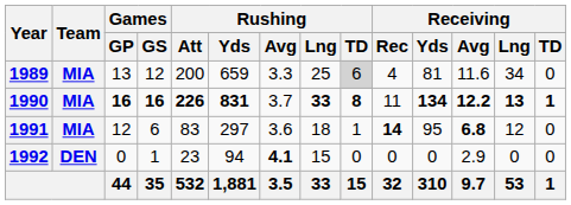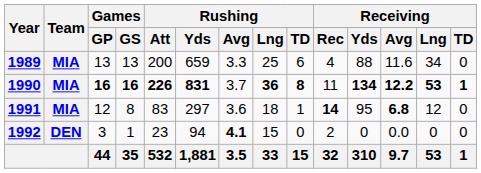 <table class="wikitable" style="text-align:center;">
 <tr>
 <th rowspan="2">Year</th>
 <th rowspan="2">Team</th>
 <th colspan="2">Games</th>
 <th colspan="5">Rushing</th>
 <th colspan="5">Receiving</th>
 </tr>
 <tr>
 <th>GP</th>
 <th>GS</th>
 <th>Att</th>
 <th>Yds</th>
 <th>Avg</th>
 <th>Lng</th>
 <th>TD</th>
 <th>Rec</th>
 <th>Yds</th>
 <th>Avg</th>
 <th>Lng</th>
 <th>TD</th>
 </tr>
 <tr>
 <th><a href='#'>1989</a></th>
 <th><a href='#'>MIA</a></th>
 <td>13</td>
-<td>12</td>
+<td>13</td>
 <td>200</td>
 <td>659</td>
 <td>3.3</td>
 <td>25</td>
-<td style="background: lightgrey;">6</td>
+<td>6</td>
 <td>4</td>
-<td>81</td>
+<td>88</td>
 <td>11.6</td>
 <td>34</td>
 <td>0</td>
 </tr>
 <tr>
 <th><a href='#'>1990</a></th>
 <th><a href='#'>MIA</a></th>
 <td><strong>16</strong></td>
 <td><strong>16</strong></td>
 <td><strong>226</strong></td>
 <td><strong>831</strong></td>
 <td>3.7</td>
-<td><strong>33</strong></td>
+<td><strong>36</strong></td>
 <td><strong>8</strong></td>
 <td>11</td>
 <td><strong>134</strong></td>
 <td><strong>12.2</strong></td>
-<td><strong>13</strong></td>
+<td><strong>53</strong></td>
 <td><strong>1</strong></td>
 </tr>
 <tr>
 <th><a href='#'>1991</a></th>
 <th><a href='#'>MIA</a></th>
 <td>12</td>
-<td>6</td>
+<td>8</td>
 <td>83</td>
 <td>297</td>
 <td>3.6</td>
 <td>18</td>
 <td>1</td>
 <td><strong>14</strong></td>
 <td>95</td>
 <td><strong>6.8</strong></td>
 <td>12</td>
 <td>0</td>
 </tr>
 <tr>
 <th><a href='#'>1992</a></th>
 <th><a href='#'>DEN</a></th>
-<td>0</td>
+<td>3</td>
 <td>1</td>
 <td>23</td>
 <td>94</td>
 <td><strong>4.1</strong></td>
 <td>15</td>
 <td>0</td>
+<td>2</td>
 <td>0</td>
-<td>0</td>
-<td>2.9</td>
+<td>0.0</td>
 <td>0</td>
 <td>0</td>
 </tr>
 <tr>
 <th colspan="2"></th>
 <th>44</th>
 <th>35</th>
 <th>532</th>
 <th>1,881</th>
 <th>3.5</th>
 <th>33</th>
 <th>15</th>
 <th>32</th>
 <th>310</th>
 <th>9.7</th>
 <th>53</th>
 <th>1</th>
 </tr>
 </table>
